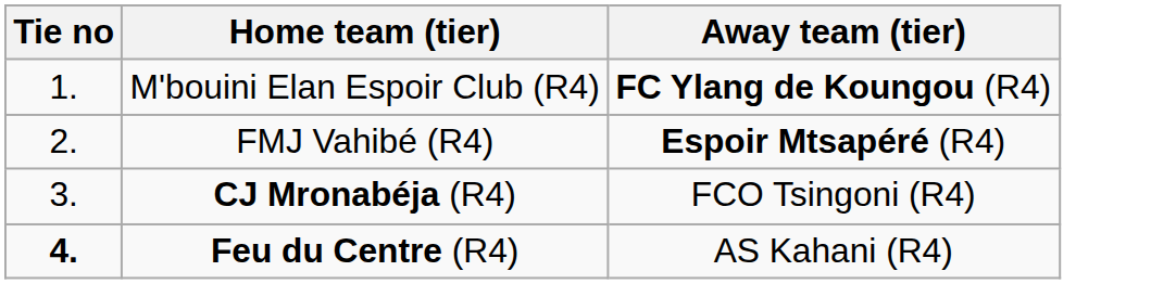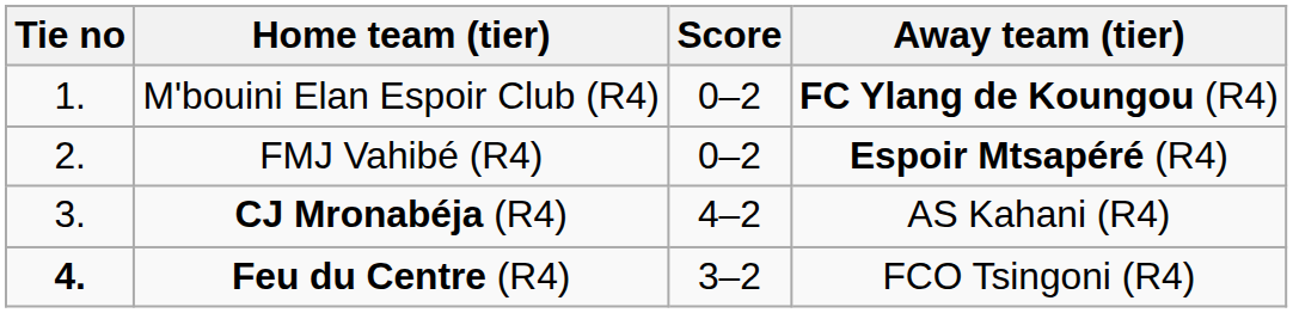 <table class="wikitable" style="text-align: center">
 <tr>
 <th>Tie no</th>
 <th>Home team (tier)</th>
+<th>Score</th>
 <th>Away team (tier)</th>
 </tr>
 <tr>
 <td>1.</td>
 <td> M'bouini Elan Espoir Club (R4)</td>
+<td>0–2</td>
 <td><strong>FC Ylang de Koungou</strong> (R4) </td>
 </tr>
 <tr>
 <td>2.</td>
 <td> FMJ Vahibé (R4)</td>
+<td>0–2</td>
 <td><strong>Espoir Mtsapéré</strong> (R4) </td>
 </tr>
 <tr>
 <td>3.</td>
 <td> <strong>CJ Mronabéja</strong> (R4)</td>
-<td>FCO Tsingoni (R4) </td>
+<td>4–2</td>
+<td>AS Kahani (R4) </td>
 </tr>
 <tr>
 <td><strong>4.</strong></td>
 <td> <strong>Feu du Centre</strong> (R4)</td>
-<td>AS Kahani (R4) </td>
+<td>3–2</td>
+<td>FCO Tsingoni (R4) </td>
 </tr>
 </table>
